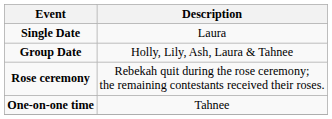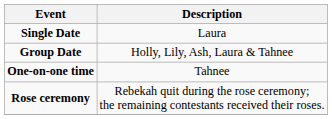 <table class="wikitable sortable" style="text-align:center;">
 <tr>
 <th>Event</th>
 <th>Description</th>
 </tr>
 <tr>
 <td><strong>Single Date</strong></td>
 <td>Laura</td>
 </tr>
 <tr>
 <td><strong>Group Date</strong></td>
 <td>Holly, Lily, Ash, Laura & Tahnee</td>
 </tr>
 <tr>
+<td><strong>One-on-one time</strong></td>
+<td>Tahnee</td>
+</tr>
+<tr>
 <td><strong>Rose ceremony</strong></td>
 <td>Rebekah quit during the rose ceremony;<br>the remaining contestants received their roses.</td>
 </tr>
 <tr>
-<td><strong>One-on-one time</strong></td>
-<td>Tahnee</td>
-</tr>
-<tr>
 </tr>
 </table>
